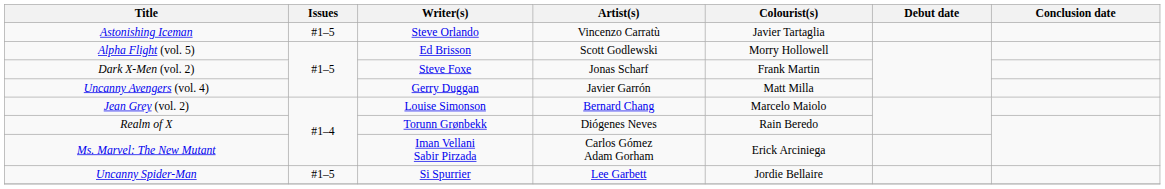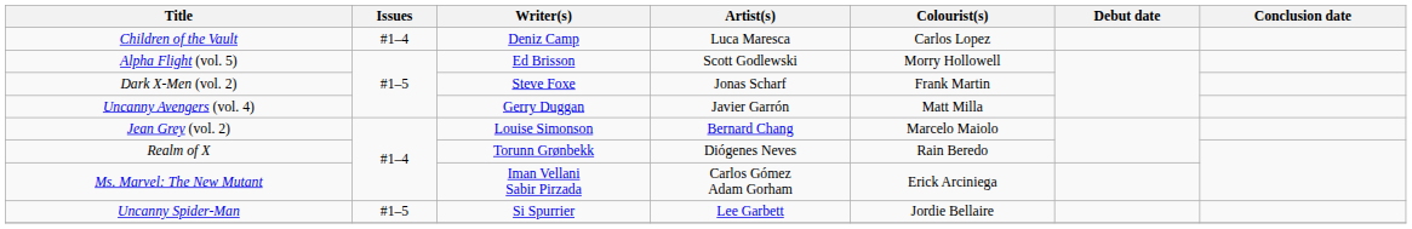 <table class="wikitable" style="text-align:center; width:100%">
 <tr>
 <th scope="col">Title</th>
 <th scope="col">Issues</th>
 <th scope="col">Writer(s)</th>
 <th scope="col">Artist(s)</th>
 <th scope="col">Colourist(s)</th>
 <th scope="col">Debut date</th>
 <th scope="col">Conclusion date</th>
 </tr>
 <tr>
-<td><em><a href='#'>Astonishing Iceman</a></em></td>
-<td>#1–5</td>
-<td><a href='#'>Steve Orlando</a></td>
-<td>Vincenzo Carratù</td>
-<td>Javier Tartaglia</td>
+<td><em><a href='#'>Children of the Vault</a></em></td>
+<td>#1–4</td>
+<td><a href='#'>Deniz Camp</a></td>
+<td>Luca Maresca</td>
+<td>Carlos Lopez</td>
 <td></td>
 <td></td>
 </tr>
 <tr>
 <td><em><a href='#'>Alpha Flight</a></em> (vol. 5)</td>
 <td rowspan="3">#1–5</td>
 <td><a href='#'>Ed Brisson</a></td>
 <td>Scott Godlewski</td>
 <td>Morry Hollowell</td>
 <td rowspan="3"></td>
 <td></td>
 </tr>
 <tr>
 <td><em>Dark X-Men</em> (vol. 2)</td>
 <td><a href='#'>Steve Foxe</a></td>
 <td>Jonas Scharf</td>
 <td>Frank Martin</td>
 <td></td>
 </tr>
 <tr>
 <td><em><a href='#'>Uncanny Avengers</a></em> (vol. 4)</td>
 <td><a href='#'>Gerry Duggan</a></td>
 <td>Javier Garrón</td>
 <td>Matt Milla</td>
 <td></td>
 </tr>
 <tr>
 <td><em><a href='#'>Jean Grey</a></em> (vol. 2)</td>
 <td rowspan="3">#1–4</td>
 <td><a href='#'>Louise Simonson</a></td>
 <td><a href='#'>Bernard Chang</a></td>
 <td>Marcelo Maiolo</td>
 <td rowspan="2"></td>
 <td></td>
 </tr>
 <tr>
 <td><em>Realm of X</em></td>
 <td><a href='#'>Torunn Grønbekk</a></td>
 <td>Diógenes Neves</td>
 <td>Rain Beredo</td>
 <td rowspan="2"></td>
 </tr>
 <tr>
 <td><em><a href='#'>Ms. Marvel: The New Mutant</a></em></td>
 <td><a href='#'>Iman Vellani</a><br><a href='#'>Sabir Pirzada</a></td>
 <td>Carlos Gómez<br>Adam Gorham</td>
 <td>Erick Arciniega</td>
 <td></td>
 </tr>
 <tr>
 <td><em><a href='#'>Uncanny Spider-Man</a></em></td>
 <td>#1–5</td>
 <td><a href='#'>Si Spurrier</a></td>
 <td><a href='#'>Lee Garbett</a></td>
 <td>Jordie Bellaire</td>
 <td></td>
 <td></td>
 </tr>
 <tr>
 </tr>
 </table>
